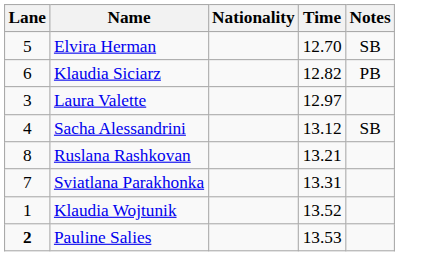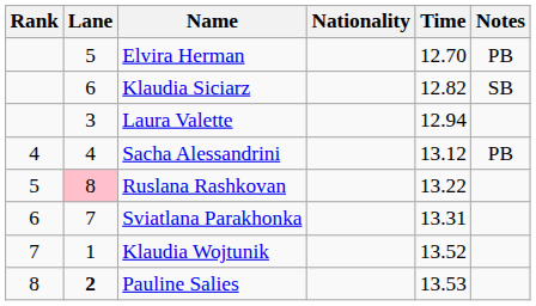 <table class="wikitable sortable" style="text-align:center">
 <tr>
+<th>Rank</th>
 <th>Lane</th>
 <th>Name</th>
 <th>Nationality</th>
 <th>Time</th>
 <th>Notes</th>
 </tr>
 <tr>
+<td></td>
 <td>5</td>
 <td align=left><a href='#'>Elvira Herman</a></td>
 <td align=left></td>
 <td>12.70</td>
-<td>SB</td>
+<td>PB</td>
 </tr>
 <tr>
+<td></td>
 <td>6</td>
 <td align=left><a href='#'>Klaudia Siciarz</a></td>
 <td align=left></td>
 <td>12.82</td>
-<td>PB</td>
+<td>SB</td>
 </tr>
 <tr>
+<td></td>
 <td>3</td>
 <td align=left><a href='#'>Laura Valette</a></td>
 <td align=left></td>
-<td>12.97</td>
+<td>12.94</td>
 <td></td>
 </tr>
 <tr>
 <td>4</td>
+<td>4</td>
 <td align=left><a href='#'>Sacha Alessandrini</a></td>
 <td align=left></td>
 <td>13.12</td>
-<td>SB</td>
+<td>PB</td>
 </tr>
 <tr>
-<td>8</td>
+<td>5</td>
+<td style="background: pink;">8</td>
 <td align=left><a href='#'>Ruslana Rashkovan</a></td>
 <td align=left></td>
-<td>13.21</td>
+<td>13.22</td>
 <td></td>
 </tr>
 <tr>
+<td>6</td>
 <td>7</td>
 <td align=left><a href='#'>Sviatlana Parakhonka</a></td>
 <td align=left></td>
 <td>13.31</td>
 <td></td>
 </tr>
 <tr>
+<td>7</td>
 <td>1</td>
 <td align=left><a href='#'>Klaudia Wojtunik</a></td>
 <td align=left></td>
 <td>13.52</td>
 <td></td>
 </tr>
 <tr>
+<td>8</td>
 <td><strong>2</strong></td>
 <td align=left><a href='#'>Pauline Salies</a></td>
 <td align=left></td>
 <td>13.53</td>
 <td></td>
 </tr>
 </table>
